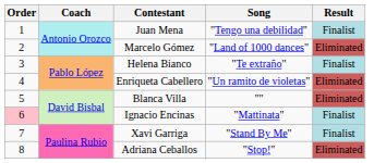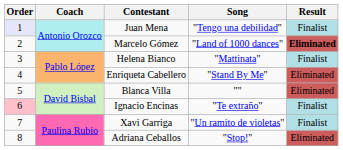 <table class=wikitable>
 <tr>
 <th>Order</th>
 <th>Coach</th>
 <th>Contestant</th>
 <th>Song</th>
 <th>Result</th>
 </tr>
 <tr>
-<td align=center>1</td>
+<td align=center style="background: lavender;">1</td>
 <td ROWSPAN="2" bgcolor=#afeeee align=center><a href='#'>Antonio Orozco</a></td>
 <td align=center>Juan Mena</td>
 <td align=center>"<a href='#'>Tengo una debilidad</a>"</td>
 <td bgcolor=B0E0E6 align=center>Finalist</td>
 </tr>
 <tr>
 <td align=center>2</td>
 <td align=center>Marcelo Gómez</td>
 <td align=center>"<a href='#'>Land of 1000 dances</a>"</td>
-<td bgcolor=IndianRed align=center>Eliminated</td>
+<td bgcolor=IndianRed align=center><strong>Eliminated</strong></td>
 </tr>
 <tr>
 <td align=center>3</td>
 <td ROWSPAN="2" bgcolor=#fbb46e align=center><a href='#'>Pablo López</a></td>
 <td align=center>Helena Bianco</td>
-<td align=center>"<a href='#'>Te extraño</a>"</td>
+<td align=center>"<a href='#'>Mattinata</a>"</td>
 <td bgcolor=b0e0e6 align=center>Finalist</td>
 </tr>
 <tr>
 <td align=center>4</td>
 <td align=center>Enriqueta Cabellero</td>
-<td align=center>"<a href='#'>Un ramito de violetas</a>"</td>
+<td align=center>"<a href='#'>Stand By Me</a>"</td>
 <td bgcolor=IndianRed align=center>Eliminated</td>
 </tr>
 <tr>
 <td align=center>5</td>
 <td ROWSPAN="2"  bgcolor=#d0f0c0 align=center><a href='#'>David Bisbal</a></td>
 <td align=center>Blanca Villa</td>
 <td align=center>""</td>
 <td bgcolor=IndianRed align=center>Eliminated</td>
 </tr>
 <tr>
 <td align=center style="background: pink;">6</td>
 <td align=center>Ignacio Encinas</td>
-<td align=center>"<a href='#'>Mattinata</a>"</td>
+<td align=center>"<a href='#'>Te extraño</a>"</td>
 <td bgcolor=B0E0E6 align=center>Finalist</td>
 </tr>
 <tr>
 <td align=center>7</td>
 <td ROWSPAN="2" bgcolor=#ff69b4 align=center><a href='#'>Paulina Rubio</a></td>
 <td align=center>Xavi Garriga</td>
-<td align=center>"<a href='#'>Stand By Me</a>"</td>
+<td align=center>"<a href='#'>Un ramito de violetas</a>"</td>
 <td bgcolor=B0E0E6 align=center>Finalist</td>
 </tr>
 <tr>
 <td align=center>8</td>
 <td align=center>Adriana Ceballos</td>
 <td align=center>"<a href='#'>Stop!</a>"</td>
 <td bgcolor=IndianRed align=center>Eliminated</td>
 </tr>
 </table>
